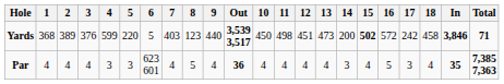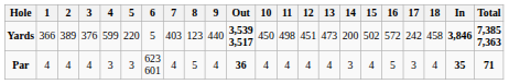 <table class="wikitable" style="text-align:center">
 <tr>
 <th>Hole</th>
 <th>1</th>
 <th>2</th>
 <th>3</th>
 <th>4</th>
 <th>5</th>
 <th>6</th>
 <th>7</th>
 <th>8</th>
 <th>9</th>
 <th>Out</th>
 <th>10</th>
 <th>11</th>
 <th>12</th>
 <th>13</th>
 <th>14</th>
 <th>15</th>
 <th>16</th>
 <th>17</th>
 <th>18</th>
 <th>In</th>
 <th>Total</th>
 </tr>
 <tr>
 <td><strong>Yards</strong></td>
-<td>368</td>
+<td>366</td>
 <td>389</td>
 <td>376</td>
 <td>599</td>
 <td>220</td>
 <td>5</td>
 <td>403</td>
 <td>123</td>
 <td>440</td>
 <td><strong>3,539</strong><br><strong>3,517</strong></td>
 <td>450</td>
 <td>498</td>
 <td>451</td>
 <td>473</td>
 <td>200</td>
-<td><strong>502</strong></td>
+<td>502</td>
 <td>572</td>
 <td>242</td>
 <td>458</td>
 <td><strong>3,846</strong></td>
-<td><strong>71</strong></td>
+<td><strong>7,385</strong><br><strong>7,363</strong></td>
 </tr>
 <tr>
 <td><strong>Par</strong></td>
 <td>4</td>
 <td>4</td>
 <td>4</td>
 <td>3</td>
 <td>3</td>
 <td>623<br>601</td>
 <td>4</td>
 <td>5</td>
 <td>4</td>
 <td><strong>36</strong></td>
 <td>4</td>
 <td>4</td>
 <td>4</td>
 <td>4</td>
 <td>3</td>
 <td>4</td>
 <td>5</td>
 <td>3</td>
 <td>4</td>
 <td><strong>35</strong></td>
-<td><strong>7,385</strong><br><strong>7,363</strong></td>
+<td><strong>71</strong></td>
 </tr>
 </table>
